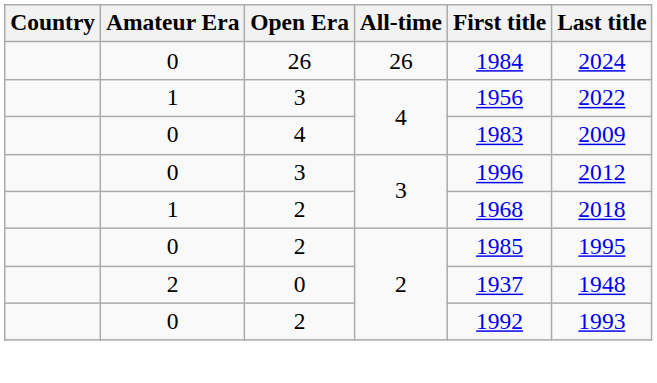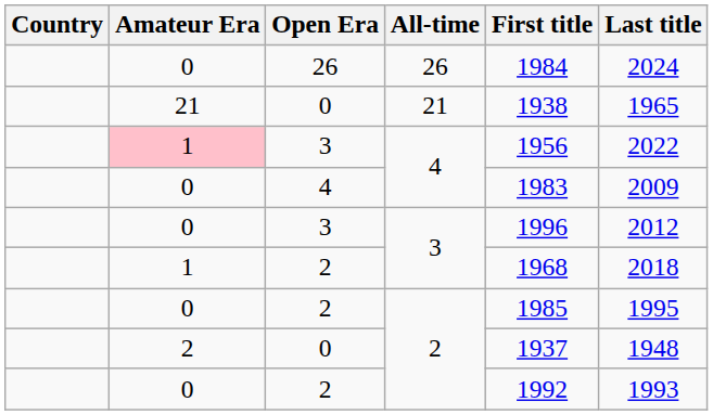 <table class="wikitable sortable">
 <tr>
 <th>Country</th>
 <th>Amateur Era</th>
 <th>Open Era</th>
 <th>All-time</th>
 <th>First title</th>
 <th>Last title</th>
 </tr>
 <tr>
 <td></td>
 <td align="center">0</td>
 <td align="center">26</td>
 <td align="center">26</td>
 <td align="center"><a href='#'>1984</a></td>
 <td align="center"><a href='#'>2024</a></td>
 </tr>
 <tr>
 <td></td>
-<td align="center">1</td>
+<td align="center">21</td>
+<td align="center">0</td>
+<td align="center">21</td>
+<td align="center"><a href='#'>1938</a></td>
+<td align="center"><a href='#'>1965</a></td>
+</tr>
+<tr>
+<td></td>
+<td align="center" style="background: pink;">1</td>
 <td align="center">3</td>
 <td rowspan="2" align="center">4</td>
 <td align="center"><a href='#'>1956</a></td>
 <td align="center"><a href='#'>2022</a></td>
 </tr>
 <tr>
 <td></td>
 <td align="center">0</td>
 <td align="center">4</td>
 <td align="center"><a href='#'>1983</a></td>
 <td align="center"><a href='#'>2009</a></td>
 </tr>
 <tr>
 <td></td>
 <td align="center">0</td>
 <td align="center">3</td>
 <td rowspan="2" align="center">3</td>
 <td align="center"><a href='#'>1996</a></td>
 <td align="center"><a href='#'>2012</a></td>
 </tr>
 <tr>
 <td></td>
 <td align="center">1</td>
 <td align="center">2</td>
 <td align="center"><a href='#'>1968</a></td>
 <td align="center"><a href='#'>2018</a></td>
 </tr>
 <tr>
 <td></td>
 <td align="center">0</td>
 <td align="center">2</td>
 <td rowspan="3" align="center">2</td>
 <td align="center"><a href='#'>1985</a></td>
 <td align="center"><a href='#'>1995</a></td>
 </tr>
 <tr>
 <td></td>
 <td align="center">2</td>
 <td align="center">0</td>
 <td align="center"><a href='#'>1937</a></td>
 <td align="center"><a href='#'>1948</a></td>
 </tr>
 <tr>
 <td></td>
 <td align="center">0</td>
 <td align="center">2</td>
 <td align="center"><a href='#'>1992</a></td>
 <td align="center"><a href='#'>1993</a></td>
 </tr>
 </table>
